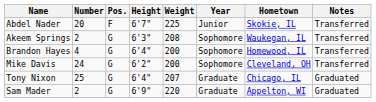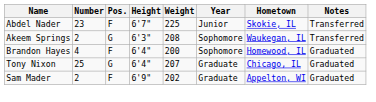 <table class="wikitable sortable" border="1">
 <tr>
 <th>Name</th>
 <th>Number</th>
 <th>Pos.</th>
 <th>Height</th>
 <th>Weight</th>
 <th>Year</th>
 <th>Hometown</th>
 <th class="unsortable">Notes</th>
 </tr>
 <tr>
 <td>Abdel Nader</td>
-<td>20</td>
+<td>23</td>
 <td>F</td>
 <td>6'7"</td>
 <td>225</td>
 <td>Junior</td>
 <td><a href='#'>Skokie, IL</a></td>
 <td>Transferred</td>
 </tr>
 <tr>
 <td>Akeem Springs</td>
 <td>2</td>
 <td>G</td>
 <td>6'3"</td>
 <td>208</td>
 <td>Sophomore</td>
 <td><a href='#'>Waukegan, IL</a></td>
 <td>Transferred</td>
 </tr>
 <tr>
 <td>Brandon Hayes</td>
 <td>4</td>
-<td>G</td>
+<td>F</td>
 <td>6'4"</td>
 <td>200</td>
 <td>Sophomore</td>
 <td><a href='#'>Homewood, IL</a></td>
-<td>Transferred</td>
-</tr>
-<tr>
-<td>Mike Davis</td>
-<td>24</td>
-<td>G</td>
-<td>6'2"</td>
-<td>200</td>
-<td>Sophomore</td>
-<td><a href='#'> Cleveland, OH</a></td>
-<td>Transferred</td>
+<td>Graduated</td>
 </tr>
 <tr>
 <td>Tony Nixon</td>
 <td>25</td>
 <td>G</td>
 <td>6'4"</td>
 <td>207</td>
 <td>Graduate</td>
 <td><a href='#'> Chicago, IL</a></td>
 <td>Graduated</td>
 </tr>
 <tr>
 <td>Sam Mader</td>
 <td>2</td>
-<td>G</td>
+<td>F</td>
 <td>6'9"</td>
-<td>220</td>
+<td>202</td>
 <td>Graduate</td>
 <td><a href='#'>Appelton, WI</a></td>
 <td>Graduated</td>
 </tr>
 </table>
